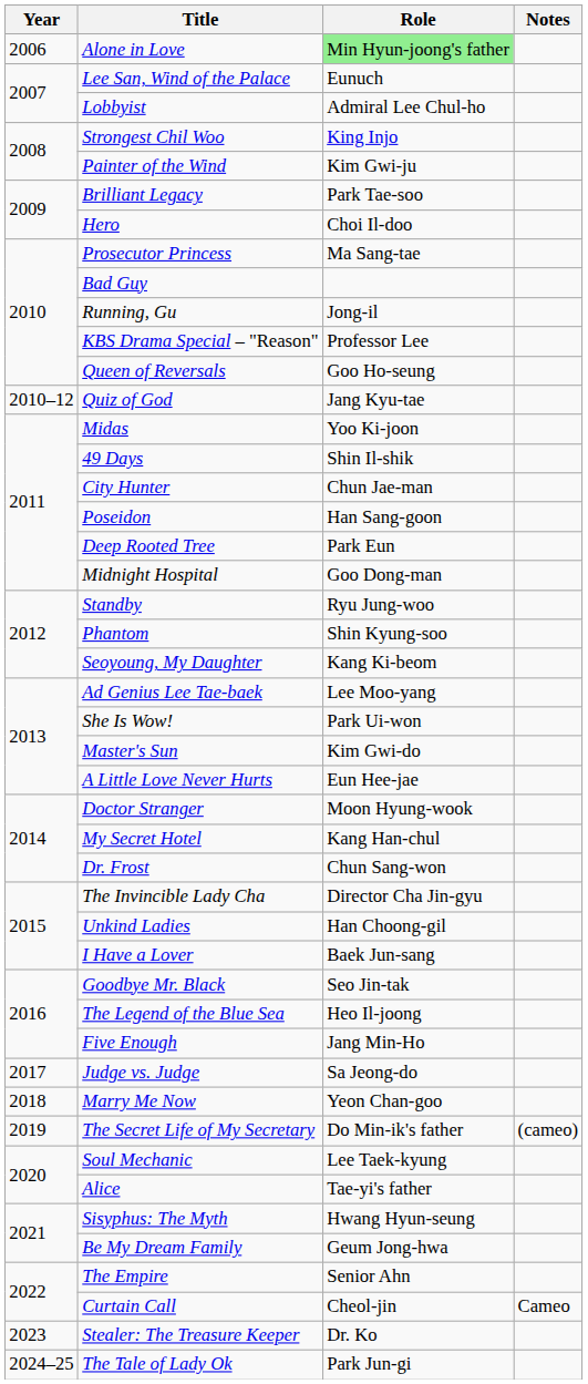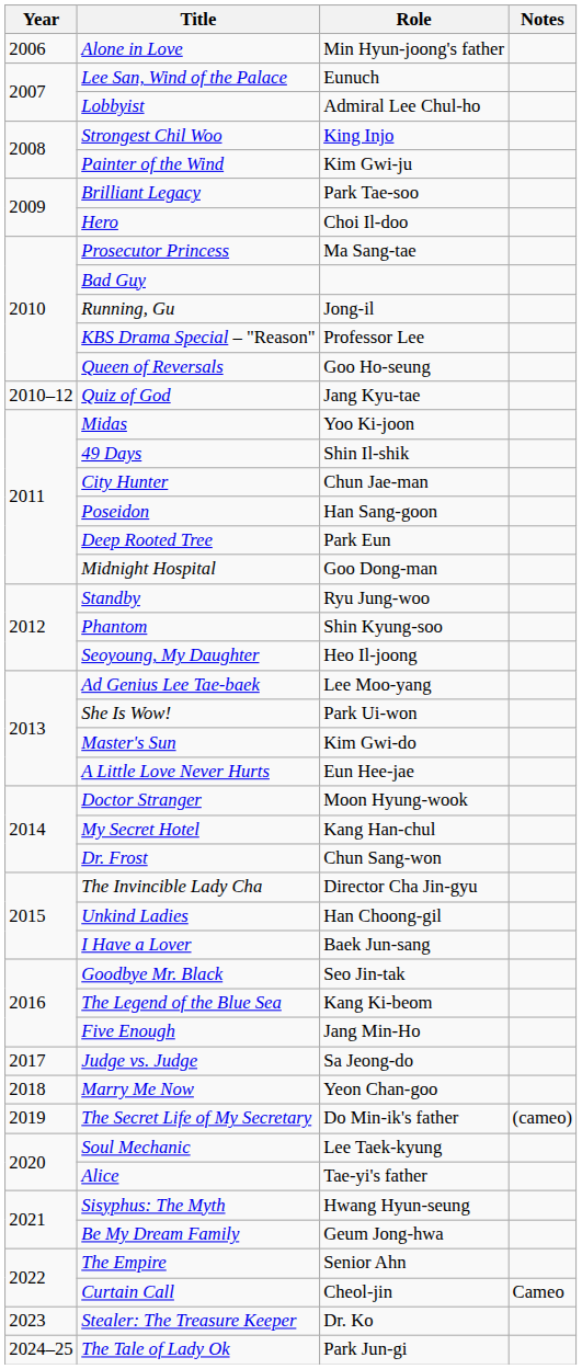 <table class="wikitable sortable">
 <tr>
 <th>Year</th>
 <th>Title</th>
 <th>Role</th>
 <th>Notes</th>
 </tr>
 <tr>
 <td>2006</td>
 <td><em><a href='#'>Alone in Love</a></em></td>
-<td style="background: lightgreen;">Min Hyun-joong's father</td>
+<td>Min Hyun-joong's father</td>
 <td></td>
 </tr>
 <tr>
 <td rowspan=2>2007</td>
 <td><em><a href='#'>Lee San, Wind of the Palace</a></em></td>
 <td>Eunuch</td>
 <td></td>
 </tr>
 <tr>
 <td><em><a href='#'>Lobbyist</a></em></td>
 <td>Admiral Lee Chul-ho</td>
 <td></td>
 </tr>
 <tr>
 <td rowspan=2>2008</td>
 <td><em><a href='#'>Strongest Chil Woo</a></em></td>
 <td><a href='#'>King Injo</a></td>
 <td></td>
 </tr>
 <tr>
 <td><em><a href='#'>Painter of the Wind</a></em></td>
 <td>Kim Gwi-ju</td>
 <td></td>
 </tr>
 <tr>
 <td rowspan=2>2009</td>
 <td><em><a href='#'>Brilliant Legacy</a></em></td>
 <td>Park Tae-soo</td>
 <td></td>
 </tr>
 <tr>
 <td><em><a href='#'>Hero</a></em></td>
 <td>Choi Il-doo</td>
 <td></td>
 </tr>
 <tr>
 <td rowspan=5>2010</td>
 <td><em><a href='#'>Prosecutor Princess</a></em></td>
 <td>Ma Sang-tae</td>
 <td></td>
 </tr>
 <tr>
 <td><em><a href='#'>Bad Guy</a></em></td>
 <td></td>
 <td></td>
 </tr>
 <tr>
 <td><em>Running, Gu</em></td>
 <td>Jong-il</td>
 <td></td>
 </tr>
 <tr>
 <td><em><a href='#'>KBS Drama Special</a></em> – "Reason"</td>
 <td>Professor Lee</td>
 <td></td>
 </tr>
 <tr>
 <td><em><a href='#'>Queen of Reversals</a></em></td>
 <td>Goo Ho-seung</td>
 <td></td>
 </tr>
 <tr>
 <td>2010–12</td>
 <td><em><a href='#'>Quiz of God</a></em></td>
 <td>Jang Kyu-tae</td>
 <td></td>
 </tr>
 <tr>
 <td rowspan=6>2011</td>
 <td><em><a href='#'>Midas</a></em></td>
 <td>Yoo Ki-joon</td>
 <td></td>
 </tr>
 <tr>
 <td><em><a href='#'>49 Days</a></em></td>
 <td>Shin Il-shik</td>
 <td></td>
 </tr>
 <tr>
 <td><em><a href='#'>City Hunter</a></em></td>
 <td>Chun Jae-man</td>
 <td></td>
 </tr>
 <tr>
 <td><em><a href='#'>Poseidon</a></em></td>
 <td>Han Sang-goon</td>
 <td></td>
 </tr>
 <tr>
 <td><em><a href='#'>Deep Rooted Tree</a></em></td>
 <td>Park Eun</td>
 <td></td>
 </tr>
 <tr>
 <td><em>Midnight Hospital</em></td>
 <td>Goo Dong-man</td>
 <td></td>
 </tr>
 <tr>
 <td rowspan=3>2012</td>
 <td><em><a href='#'>Standby</a></em></td>
 <td>Ryu Jung-woo</td>
 <td></td>
 </tr>
 <tr>
 <td><em><a href='#'>Phantom</a></em></td>
 <td>Shin Kyung-soo</td>
 <td></td>
 </tr>
 <tr>
 <td><em><a href='#'>Seoyoung, My Daughter</a></em></td>
-<td>Kang Ki-beom</td>
+<td>Heo Il-joong</td>
 <td></td>
 </tr>
 <tr>
 <td rowspan=4>2013</td>
 <td><em><a href='#'>Ad Genius Lee Tae-baek</a></em></td>
 <td>Lee Moo-yang</td>
 <td></td>
 </tr>
 <tr>
 <td><em>She Is Wow!</em></td>
 <td>Park Ui-won</td>
 <td></td>
 </tr>
 <tr>
 <td><em><a href='#'>Master's Sun</a></em></td>
 <td>Kim Gwi-do</td>
 <td></td>
 </tr>
 <tr>
 <td><em><a href='#'>A Little Love Never Hurts</a></em></td>
 <td>Eun Hee-jae</td>
 <td></td>
 </tr>
 <tr>
 <td rowspan=3>2014</td>
 <td><em><a href='#'>Doctor Stranger</a></em></td>
 <td>Moon Hyung-wook</td>
 <td></td>
 </tr>
 <tr>
 <td><em><a href='#'>My Secret Hotel</a></em></td>
 <td>Kang Han-chul</td>
 <td></td>
 </tr>
 <tr>
 <td><em><a href='#'>Dr. Frost</a></em></td>
 <td>Chun Sang-won</td>
 <td></td>
 </tr>
 <tr>
 <td rowspan=3>2015</td>
 <td><em>The Invincible Lady Cha</em></td>
 <td>Director Cha Jin-gyu</td>
 <td></td>
 </tr>
 <tr>
 <td><em><a href='#'>Unkind Ladies</a></em></td>
 <td>Han Choong-gil</td>
 <td></td>
 </tr>
 <tr>
 <td><em><a href='#'>I Have a Lover</a></em></td>
 <td>Baek Jun-sang</td>
 <td></td>
 </tr>
 <tr>
 <td rowspan=3>2016</td>
 <td><em><a href='#'>Goodbye Mr. Black</a></em></td>
 <td>Seo Jin-tak</td>
 <td></td>
 </tr>
 <tr>
 <td><em><a href='#'>The Legend of the Blue Sea</a></em></td>
-<td>Heo Il-joong</td>
+<td>Kang Ki-beom</td>
 <td></td>
 </tr>
 <tr>
 <td><em><a href='#'>Five Enough</a></em></td>
 <td>Jang Min-Ho</td>
 <td></td>
 </tr>
 <tr>
 <td>2017</td>
 <td><em><a href='#'>Judge vs. Judge</a></em></td>
 <td>Sa Jeong-do</td>
 <td></td>
 </tr>
 <tr>
 <td>2018</td>
 <td><em><a href='#'>Marry Me Now</a></em></td>
 <td>Yeon Chan-goo</td>
 <td></td>
 </tr>
 <tr>
 <td>2019</td>
 <td><em><a href='#'>The Secret Life of My Secretary</a></em></td>
 <td>Do Min-ik's father</td>
 <td>(cameo)</td>
 </tr>
 <tr>
 <td rowspan=2>2020</td>
 <td><em><a href='#'>Soul Mechanic</a></em></td>
 <td>Lee Taek-kyung</td>
 <td></td>
 </tr>
 <tr>
 <td><em><a href='#'>Alice</a></em></td>
 <td>Tae-yi's father</td>
 <td></td>
 </tr>
 <tr>
 <td rowspan=2>2021</td>
 <td><em><a href='#'>Sisyphus: The Myth</a></em></td>
 <td>Hwang Hyun-seung</td>
 <td></td>
 </tr>
 <tr>
 <td><em><a href='#'>Be My Dream Family</a></em></td>
 <td>Geum Jong-hwa</td>
 <td></td>
 </tr>
 <tr>
 <td rowspan=2>2022</td>
 <td><em><a href='#'>The Empire</a></em></td>
 <td>Senior Ahn</td>
 <td></td>
 </tr>
 <tr>
 <td><em><a href='#'>Curtain Call</a></em></td>
 <td>Cheol-jin</td>
 <td>Cameo</td>
 </tr>
 <tr>
 <td>2023</td>
 <td><em><a href='#'>Stealer: The Treasure Keeper</a></em></td>
 <td>Dr. Ko</td>
 <td></td>
 </tr>
 <tr>
 <td>2024–25</td>
 <td><em><a href='#'>The Tale of Lady Ok</a></em></td>
 <td>Park Jun-gi</td>
 <td></td>
 </tr>
 </table>
